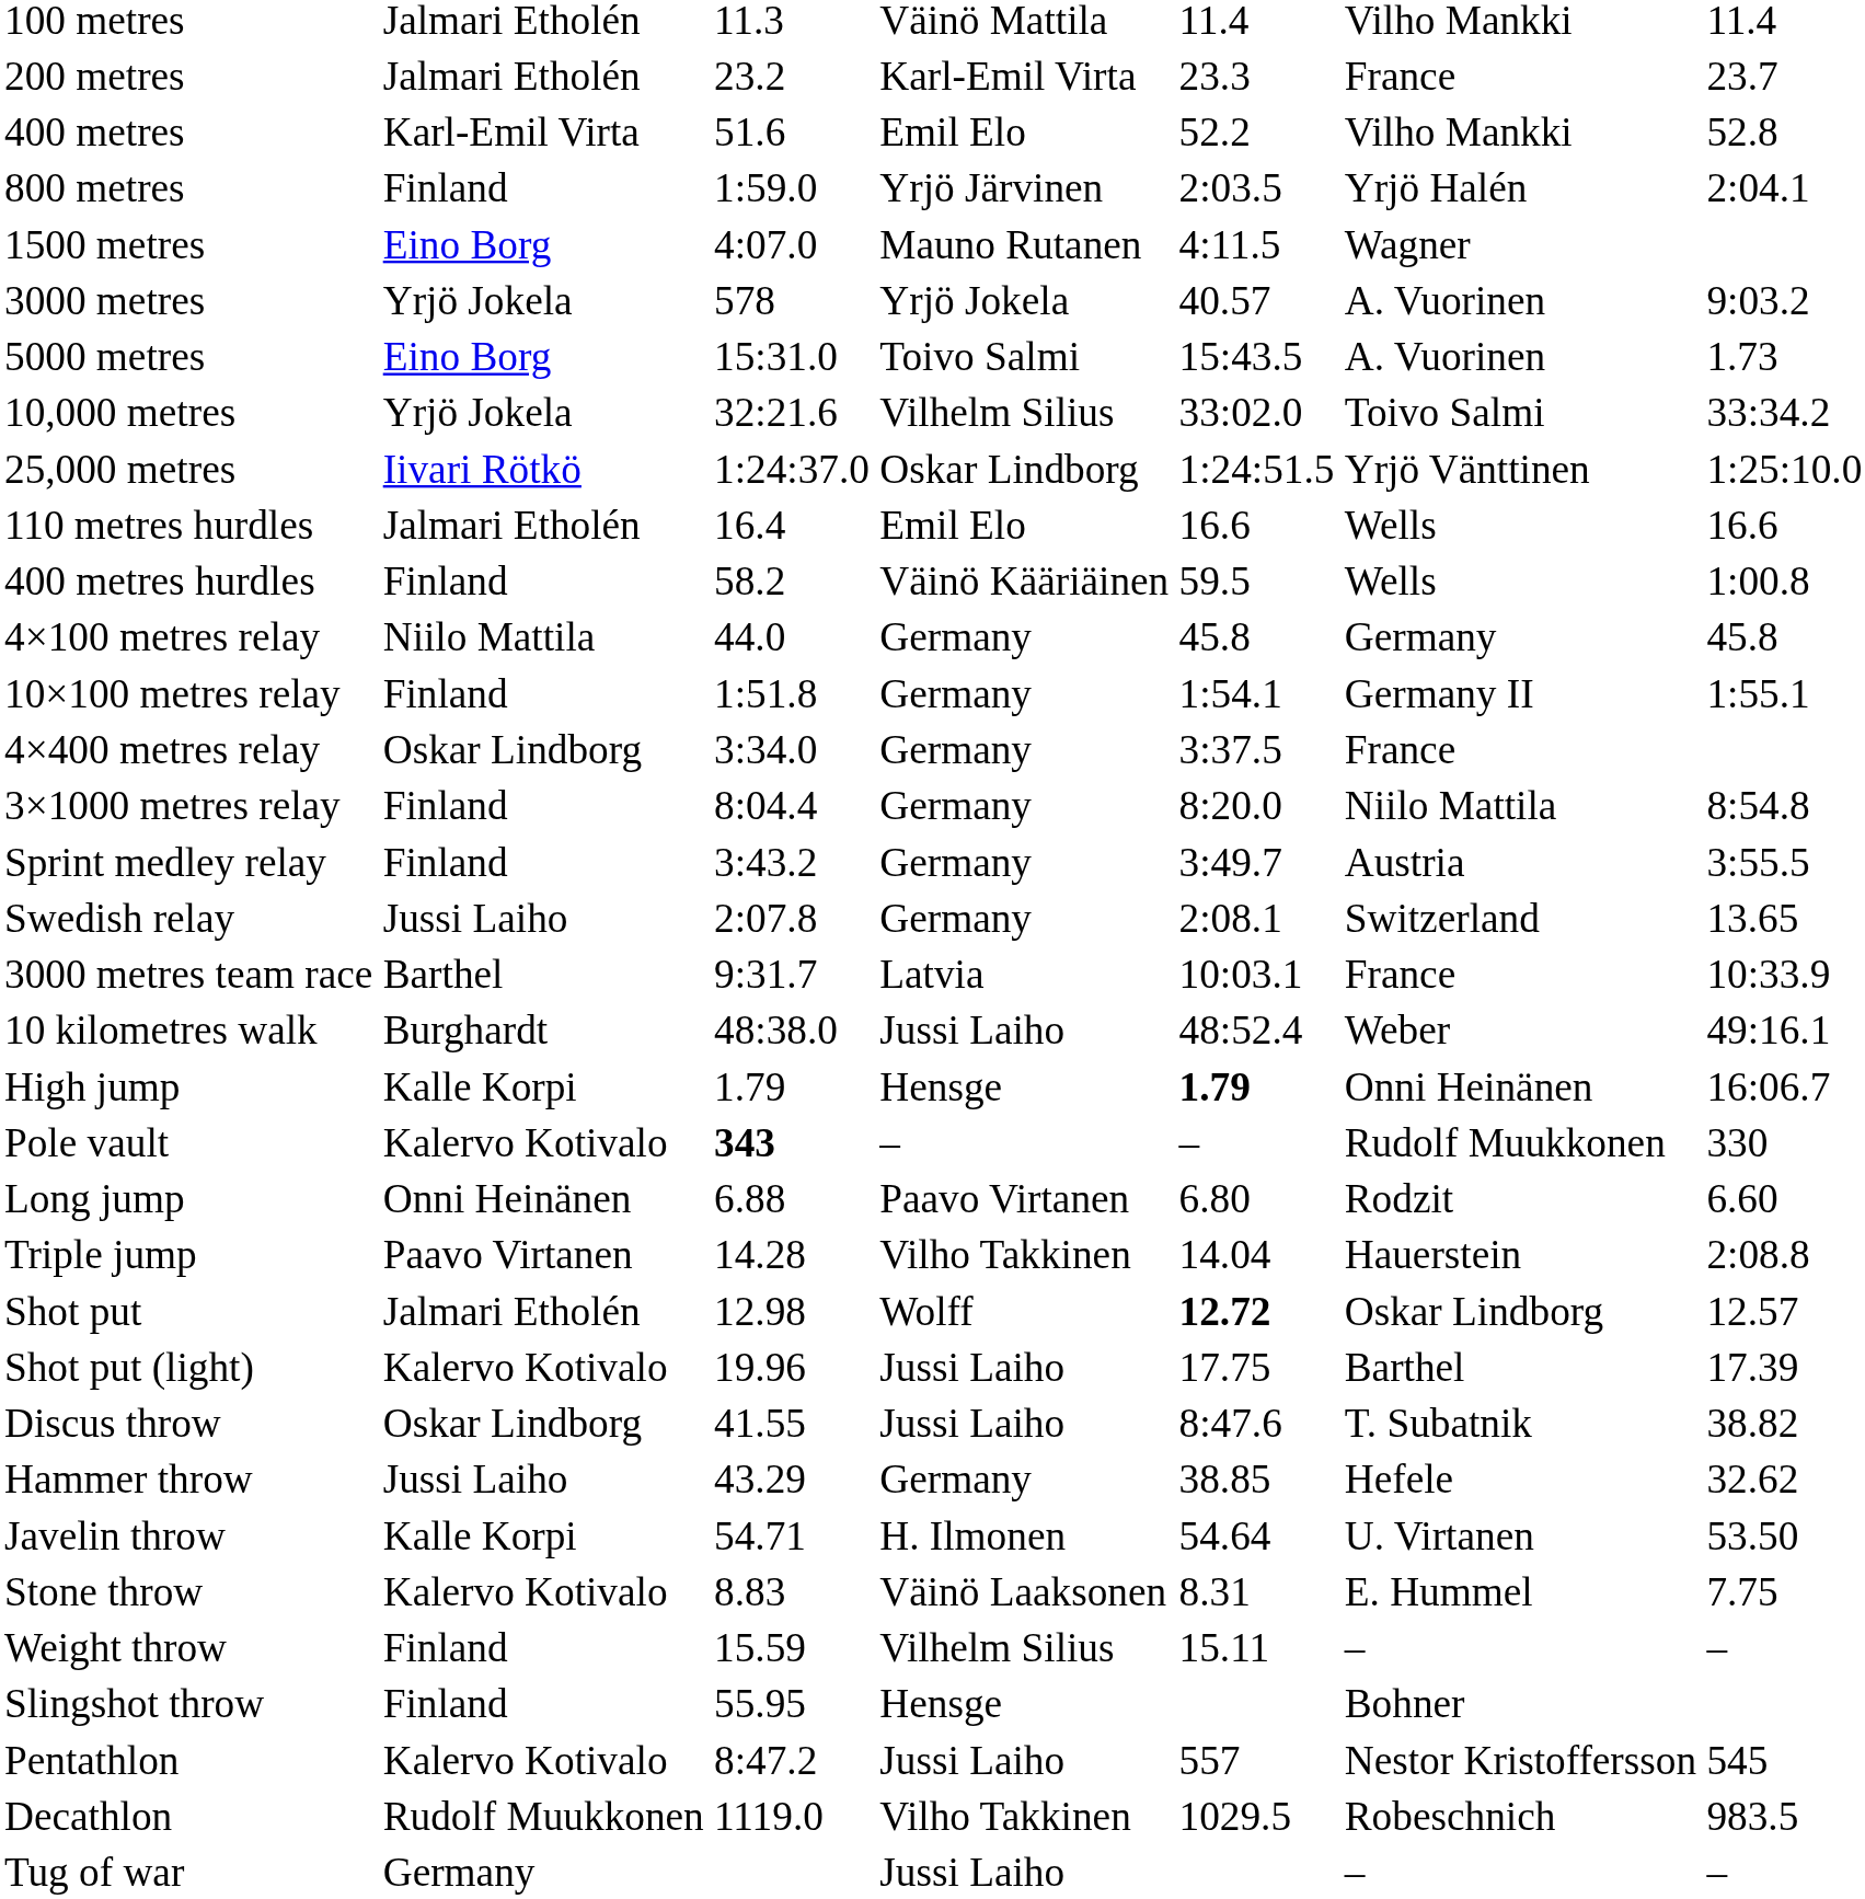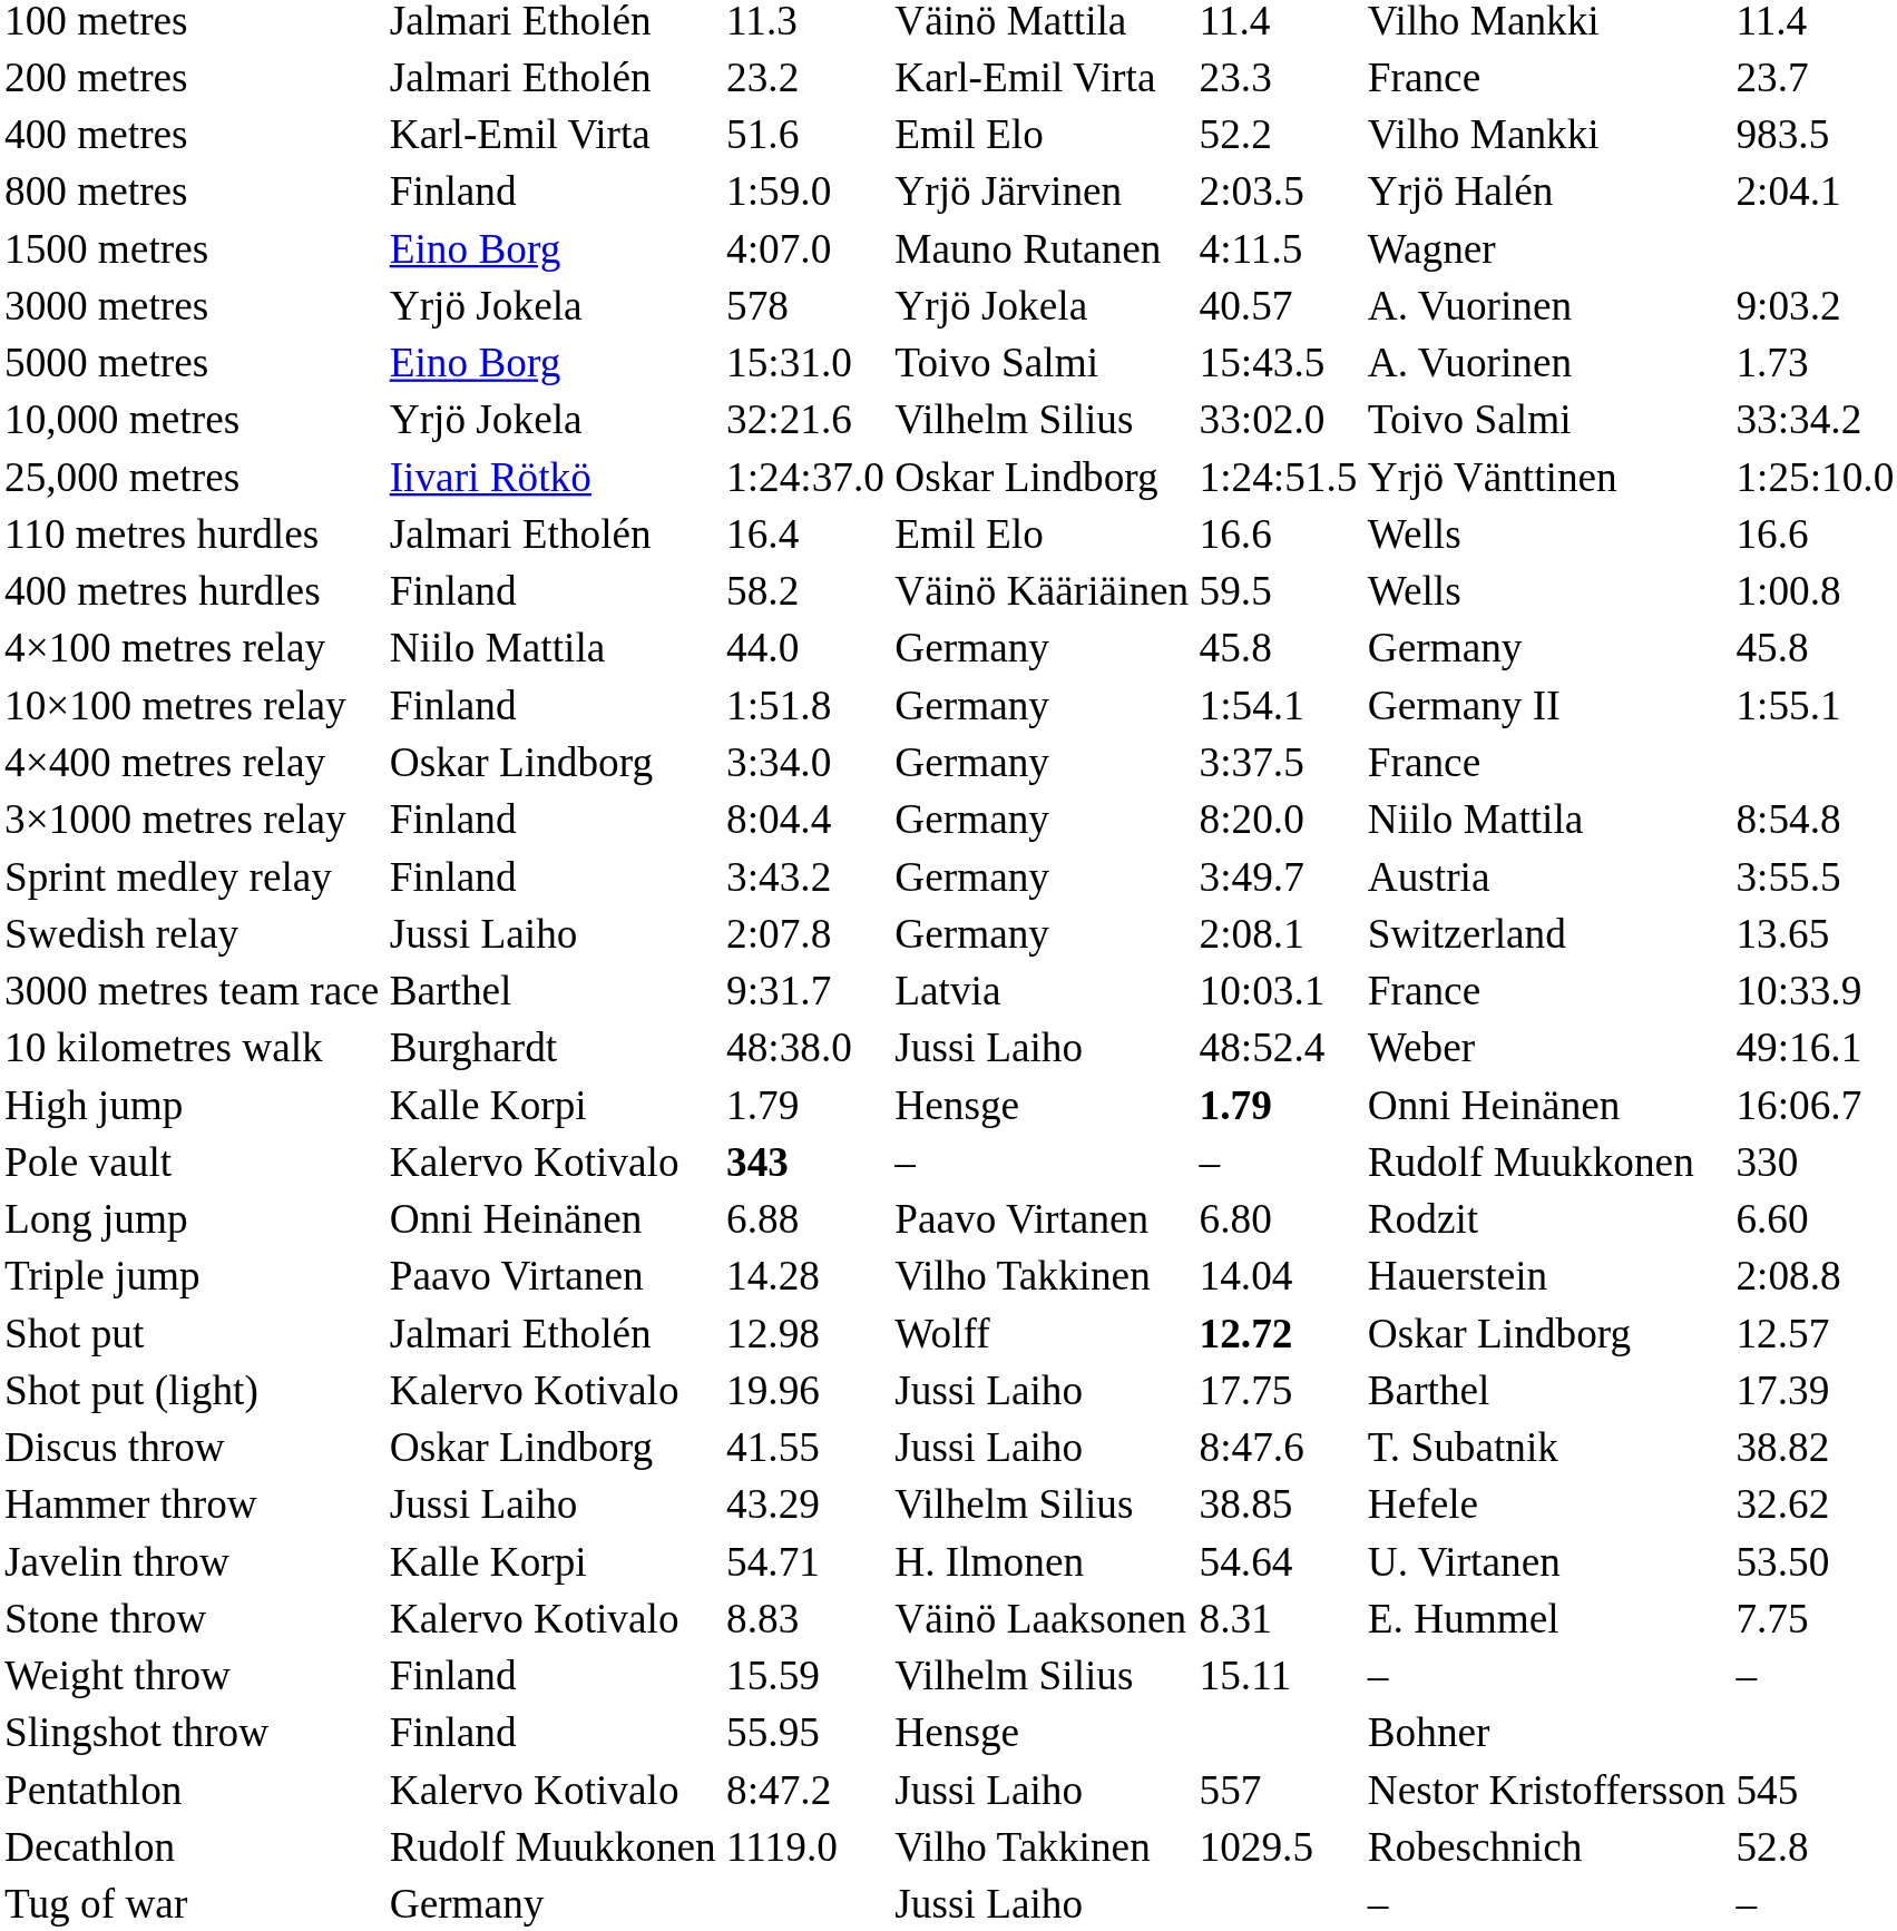 <table>
 <tr>
 <td>100 metres</td>
 <td> Jalmari Etholén</td>
 <td>11.3</td>
 <td> Väinö Mattila</td>
 <td>11.4</td>
 <td> Vilho Mankki</td>
 <td>11.4</td>
 </tr>
 <tr>
 <td>200 metres</td>
 <td> Jalmari Etholén</td>
 <td>23.2</td>
 <td> Karl-Emil Virta</td>
 <td>23.3</td>
 <td> France</td>
 <td>23.7</td>
 </tr>
 <tr>
 <td>400 metres</td>
 <td> Karl-Emil Virta</td>
 <td>51.6</td>
 <td> Emil Elo</td>
 <td>52.2</td>
 <td> Vilho Mankki</td>
-<td>52.8</td>
+<td>983.5</td>
 </tr>
 <tr>
 <td>800 metres</td>
 <td> Finland</td>
 <td>1:59.0</td>
 <td> Yrjö Järvinen</td>
 <td>2:03.5</td>
 <td> Yrjö Halén</td>
 <td>2:04.1</td>
 </tr>
 <tr>
 <td>1500 metres</td>
 <td> <a href='#'>Eino Borg</a></td>
 <td>4:07.0</td>
 <td> Mauno Rutanen</td>
 <td>4:11.5</td>
 <td> Wagner</td>
 <td></td>
 </tr>
 <tr>
 <td>3000 metres</td>
 <td> Yrjö Jokela</td>
 <td>578</td>
 <td> Yrjö Jokela</td>
 <td>40.57</td>
 <td> A. Vuorinen</td>
 <td>9:03.2</td>
 </tr>
 <tr>
 <td>5000 metres</td>
 <td> <a href='#'>Eino Borg</a></td>
 <td>15:31.0</td>
 <td> Toivo Salmi</td>
 <td>15:43.5</td>
 <td> A. Vuorinen</td>
 <td>1.73</td>
 </tr>
 <tr>
 <td>10,000 metres</td>
 <td> Yrjö Jokela</td>
 <td>32:21.6</td>
 <td> Vilhelm Silius</td>
 <td>33:02.0</td>
 <td> Toivo Salmi</td>
 <td>33:34.2</td>
 </tr>
 <tr>
 <td>25,000 metres</td>
 <td> <a href='#'>Iivari Rötkö</a></td>
 <td>1:24:37.0</td>
 <td> Oskar Lindborg</td>
 <td>1:24:51.5</td>
 <td> Yrjö Vänttinen</td>
 <td>1:25:10.0</td>
 </tr>
 <tr>
 <td>110 metres hurdles</td>
 <td> Jalmari Etholén</td>
 <td>16.4</td>
 <td> Emil Elo</td>
 <td>16.6</td>
 <td> Wells</td>
 <td>16.6</td>
 </tr>
 <tr>
 <td>400 metres hurdles</td>
 <td> Finland</td>
 <td>58.2</td>
 <td> Väinö Kääriäinen</td>
 <td>59.5</td>
 <td> Wells</td>
 <td>1:00.8</td>
 </tr>
 <tr>
 <td>4×100 metres relay</td>
 <td> Niilo Mattila</td>
 <td>44.0</td>
 <td> Germany</td>
 <td>45.8</td>
 <td> Germany</td>
 <td>45.8</td>
 </tr>
 <tr>
 <td>10×100 metres relay</td>
 <td> Finland</td>
 <td>1:51.8</td>
 <td> Germany</td>
 <td>1:54.1</td>
 <td> Germany II</td>
 <td>1:55.1</td>
 </tr>
 <tr>
 <td>4×400 metres relay</td>
 <td> Oskar Lindborg</td>
 <td>3:34.0</td>
 <td> Germany</td>
 <td>3:37.5</td>
 <td> France</td>
 <td></td>
 </tr>
 <tr>
 <td>3×1000 metres relay</td>
 <td> Finland</td>
 <td>8:04.4</td>
 <td> Germany</td>
 <td>8:20.0</td>
 <td> Niilo Mattila</td>
 <td>8:54.8</td>
 </tr>
 <tr>
 <td>Sprint medley relay</td>
 <td> Finland</td>
 <td>3:43.2</td>
 <td> Germany</td>
 <td>3:49.7</td>
 <td> Austria</td>
 <td>3:55.5</td>
 </tr>
 <tr>
 <td>Swedish relay</td>
 <td> Jussi Laiho</td>
 <td>2:07.8</td>
 <td> Germany</td>
 <td>2:08.1</td>
 <td> Switzerland</td>
 <td>13.65</td>
 </tr>
 <tr>
 <td>3000 metres team race</td>
 <td> Barthel</td>
 <td>9:31.7</td>
 <td> Latvia</td>
 <td>10:03.1</td>
 <td> France</td>
 <td>10:33.9</td>
 </tr>
 <tr>
 <td>10 kilometres walk</td>
 <td> Burghardt</td>
 <td>48:38.0</td>
 <td> Jussi Laiho</td>
 <td>48:52.4</td>
 <td> Weber</td>
 <td>49:16.1</td>
 </tr>
 <tr>
 <td>High jump</td>
 <td> Kalle Korpi</td>
 <td>1.79</td>
 <td> Hensge</td>
 <td><strong>1.79</strong></td>
 <td> Onni Heinänen</td>
 <td>16:06.7</td>
 </tr>
 <tr>
 <td>Pole vault</td>
 <td> Kalervo Kotivalo</td>
 <td><strong>343</strong></td>
 <td>–</td>
 <td>–</td>
 <td> Rudolf Muukkonen</td>
 <td>330</td>
 </tr>
 <tr>
 <td>Long jump</td>
 <td> Onni Heinänen</td>
 <td>6.88</td>
 <td> Paavo Virtanen</td>
 <td>6.80</td>
 <td> Rodzit</td>
 <td>6.60</td>
 </tr>
 <tr>
 <td>Triple jump</td>
 <td> Paavo Virtanen</td>
 <td>14.28</td>
 <td> Vilho Takkinen</td>
 <td>14.04</td>
 <td> Hauerstein</td>
 <td>2:08.8</td>
 </tr>
 <tr>
 <td>Shot put</td>
 <td> Jalmari Etholén</td>
 <td>12.98</td>
 <td> Wolff</td>
 <td><strong>12.72</strong></td>
 <td> Oskar Lindborg</td>
 <td>12.57</td>
 </tr>
 <tr>
 <td>Shot put (light)</td>
 <td> Kalervo Kotivalo</td>
 <td>19.96</td>
 <td> Jussi Laiho</td>
 <td>17.75</td>
 <td> Barthel</td>
 <td>17.39</td>
 </tr>
 <tr>
 <td>Discus throw</td>
 <td> Oskar Lindborg</td>
 <td>41.55</td>
 <td> Jussi Laiho</td>
 <td>8:47.6</td>
 <td> T. Subatnik</td>
 <td>38.82</td>
 </tr>
 <tr>
 <td>Hammer throw</td>
 <td> Jussi Laiho</td>
 <td>43.29</td>
-<td> Germany</td>
+<td> Vilhelm Silius</td>
 <td>38.85</td>
 <td> Hefele</td>
 <td>32.62</td>
 </tr>
 <tr>
 <td>Javelin throw</td>
 <td> Kalle Korpi</td>
 <td>54.71</td>
 <td> H. Ilmonen</td>
 <td>54.64</td>
 <td> U. Virtanen</td>
 <td>53.50</td>
 </tr>
 <tr>
 <td>Stone throw</td>
 <td> Kalervo Kotivalo</td>
 <td>8.83</td>
 <td> Väinö Laaksonen</td>
 <td>8.31</td>
 <td> E. Hummel</td>
 <td>7.75</td>
 </tr>
 <tr>
 <td>Weight throw</td>
 <td> Finland</td>
 <td>15.59</td>
 <td> Vilhelm Silius</td>
 <td>15.11</td>
 <td>–</td>
 <td>–</td>
 </tr>
 <tr>
 <td>Slingshot throw </td>
 <td> Finland</td>
 <td>55.95</td>
 <td> Hensge</td>
 <td></td>
 <td> Bohner</td>
 <td></td>
 </tr>
 <tr>
 <td>Pentathlon</td>
 <td> Kalervo Kotivalo</td>
 <td>8:47.2</td>
 <td> Jussi Laiho</td>
 <td>557</td>
 <td> Nestor Kristoffersson</td>
 <td>545</td>
 </tr>
 <tr>
 <td>Decathlon</td>
 <td> Rudolf Muukkonen</td>
 <td>1119.0</td>
 <td> Vilho Takkinen</td>
 <td>1029.5</td>
 <td> Robeschnich</td>
-<td>983.5</td>
+<td>52.8</td>
 </tr>
 <tr>
 <td>Tug of war</td>
 <td> Germany</td>
 <td></td>
 <td> Jussi Laiho</td>
 <td></td>
 <td>–</td>
 <td>–</td>
 </tr>
 </table>
